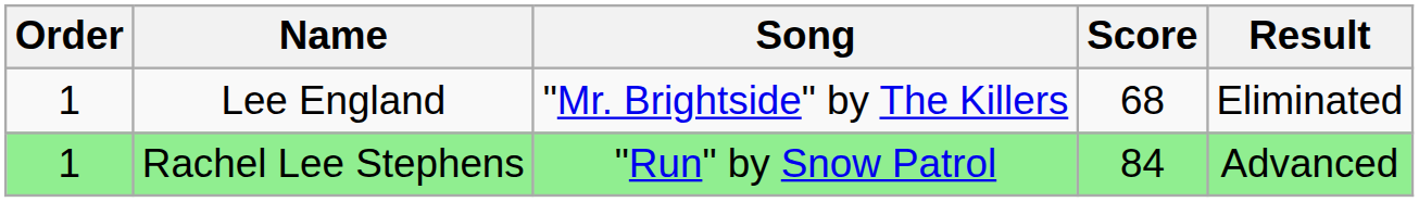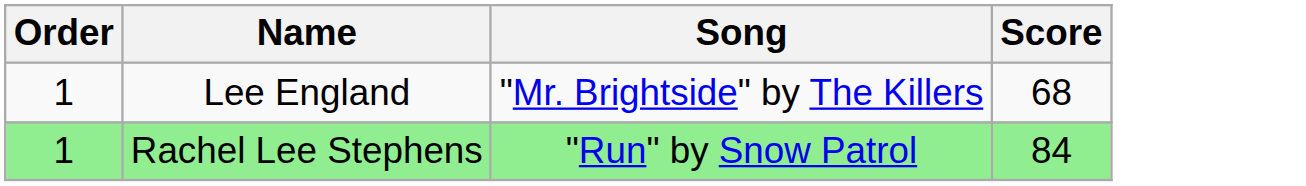 <table class="wikitable" style="text-align:center;">
 <tr style="text-align:Center; background:#cc;">
 <th>Order</th>
 <th>Name</th>
 <th>Song</th>
 <th>Score</th>
-<th>Result</th>
 </tr>
 <tr>
 <td>1</td>
 <td>Lee England</td>
 <td>"<a href='#'>Mr. Brightside</a>" by <a href='#'>The Killers</a></td>
 <td>68</td>
-<td>Eliminated</td>
 </tr>
 <tr style="background:lightgreen;">
 <td>1</td>
 <td>Rachel Lee Stephens</td>
 <td>"<a href='#'>Run</a>" by <a href='#'>Snow Patrol</a></td>
 <td>84</td>
-<td>Advanced</td>
 </tr>
 </table>
